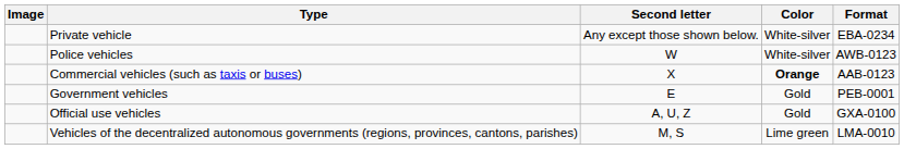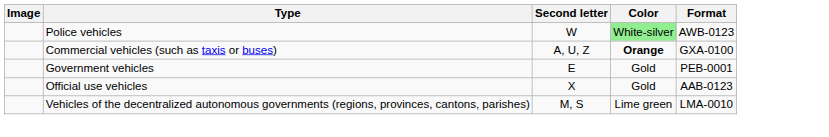 <table class="wikitable">
 <tr>
 <th>Image</th>
 <th>Type</th>
 <th>Second letter</th>
 <th>Color</th>
 <th>Format</th>
 </tr>
 <tr align="center">
 <td></td>
-<td align="left">Private vehicle</td>
-<td>Any except those shown below.</td>
-<td>White-silver</td>
-<td>EBA-0234</td>
-</tr>
-<tr align="center">
-<td></td>
 <td align="left">Police vehicles</td>
 <td>W</td>
-<td>White-silver</td>
+<td style="background: lightgreen;">White-silver</td>
 <td>AWB-0123</td>
 </tr>
 <tr align="center">
 <td></td>
 <td align="left">Commercial vehicles (such as <a href='#'>taxis</a> or <a href='#'>buses</a>)</td>
-<td>X</td>
+<td>A, U, Z</td>
 <td><strong>Orange</strong></td>
-<td>AAB-0123</td>
+<td>GXA-0100</td>
 </tr>
 <tr align="center">
 <td></td>
 <td align="left">Government vehicles</td>
 <td>E</td>
 <td>Gold</td>
 <td>PEB-0001</td>
 </tr>
 <tr align="center">
 <td></td>
 <td align="left">Official use vehicles</td>
-<td>A, U, Z</td>
+<td>X</td>
 <td>Gold</td>
-<td>GXA-0100</td>
+<td>AAB-0123</td>
 </tr>
 <tr align="center">
 <td></td>
 <td align="left">Vehicles of the decentralized autonomous governments (regions, provinces, cantons, parishes)</td>
 <td>M, S</td>
 <td>Lime green</td>
 <td>LMA-0010</td>
 </tr>
 </table>
